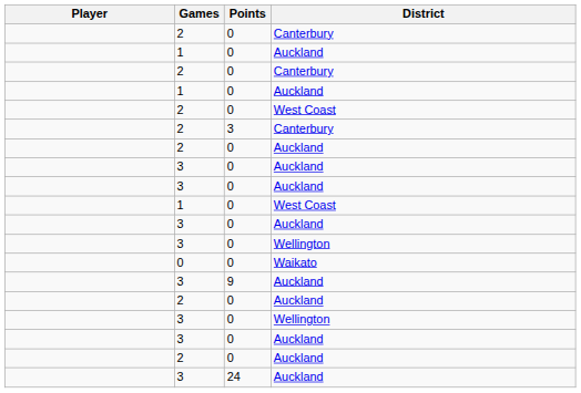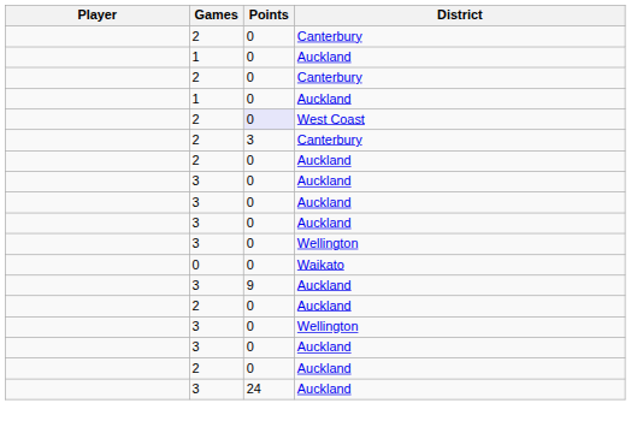 <table class="wikitable sortable" style="width:60%;text-align:left">
 <tr>
 <th width=25%>Player</th>
 <th width=4%>Games</th>
 <th width=4%>Points</th>
 <th width=45%>District</th>
 </tr>
 <tr>
 <td></td>
 <td>2</td>
 <td>0</td>
 <td> <a href='#'>Canterbury</a></td>
 </tr>
 <tr>
 <td></td>
 <td>1</td>
 <td>0</td>
 <td> <a href='#'>Auckland</a></td>
 </tr>
 <tr>
 <td></td>
 <td>2</td>
 <td>0</td>
 <td> <a href='#'>Canterbury</a></td>
 </tr>
 <tr>
 <td></td>
 <td>1</td>
 <td>0</td>
 <td> <a href='#'>Auckland</a></td>
 </tr>
 <tr>
 <td></td>
 <td>2</td>
-<td>0</td>
+<td style="background: lavender;">0</td>
 <td> <a href='#'>West Coast</a></td>
 </tr>
 <tr>
 <td></td>
 <td>2</td>
 <td>3</td>
 <td> <a href='#'>Canterbury</a></td>
 </tr>
 <tr>
 <td></td>
 <td>2</td>
 <td>0</td>
 <td> <a href='#'>Auckland</a></td>
 </tr>
 <tr>
 <td></td>
 <td>3</td>
 <td>0</td>
 <td> <a href='#'>Auckland</a></td>
 </tr>
 <tr>
 <td></td>
 <td>3</td>
 <td>0</td>
 <td> <a href='#'>Auckland</a></td>
-</tr>
-<tr>
-<td></td>
-<td>1</td>
-<td>0</td>
-<td> <a href='#'>West Coast</a></td>
 </tr>
 <tr>
 <td></td>
 <td>3</td>
 <td>0</td>
 <td> <a href='#'>Auckland</a></td>
 </tr>
 <tr>
 <td></td>
 <td>3</td>
 <td>0</td>
 <td> <a href='#'>Wellington</a></td>
 </tr>
 <tr>
 <td></td>
 <td>0</td>
 <td>0</td>
 <td> <a href='#'>Waikato</a></td>
 </tr>
 <tr>
 <td></td>
 <td>3</td>
 <td>9</td>
 <td> <a href='#'>Auckland</a></td>
 </tr>
 <tr>
 <td></td>
 <td>2</td>
 <td>0</td>
 <td> <a href='#'>Auckland</a></td>
 </tr>
 <tr>
 <td></td>
 <td>3</td>
 <td>0</td>
 <td> <a href='#'>Wellington</a></td>
 </tr>
 <tr>
 <td></td>
 <td>3</td>
 <td>0</td>
 <td> <a href='#'>Auckland</a></td>
 </tr>
 <tr>
 <td></td>
 <td>2</td>
 <td>0</td>
 <td> <a href='#'>Auckland</a></td>
 </tr>
 <tr>
 <td></td>
 <td>3</td>
 <td>24</td>
 <td> <a href='#'>Auckland</a></td>
 </tr>
 </table>
